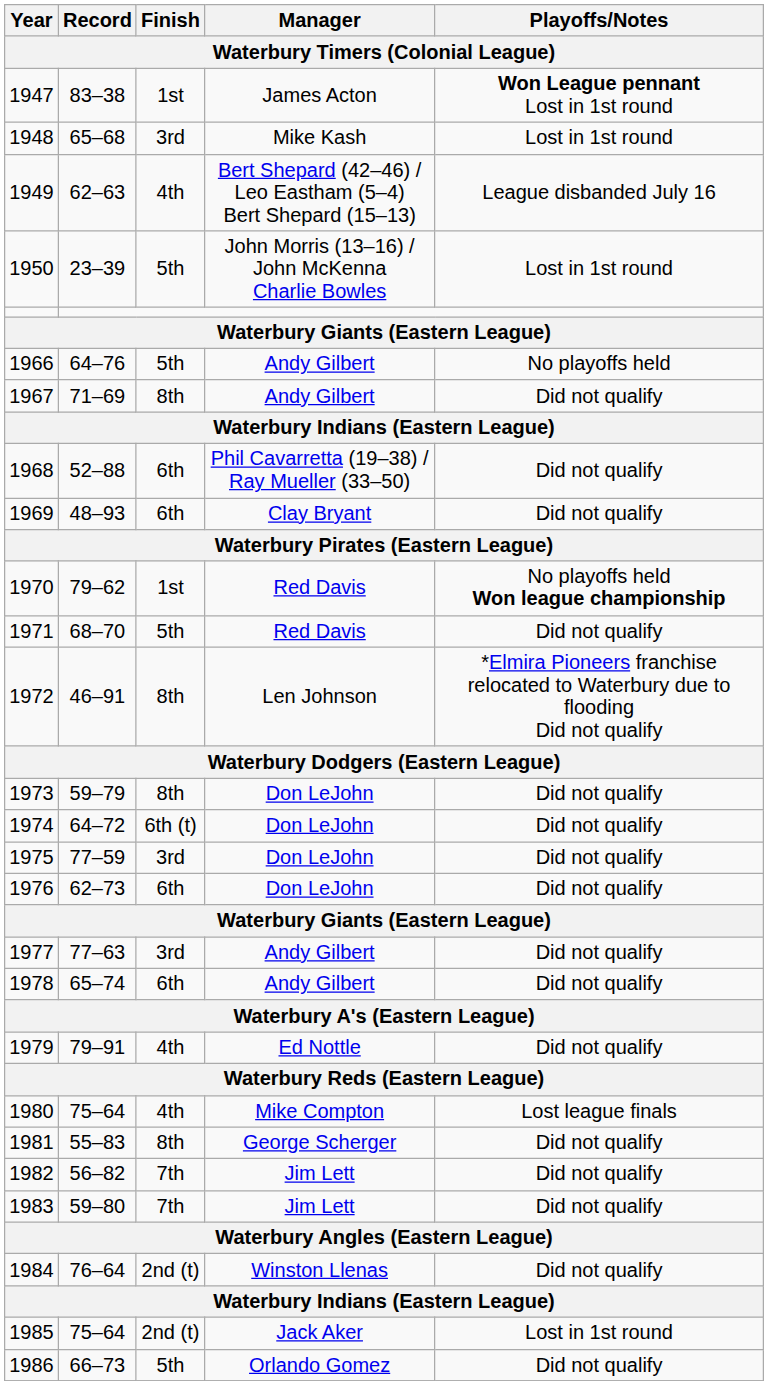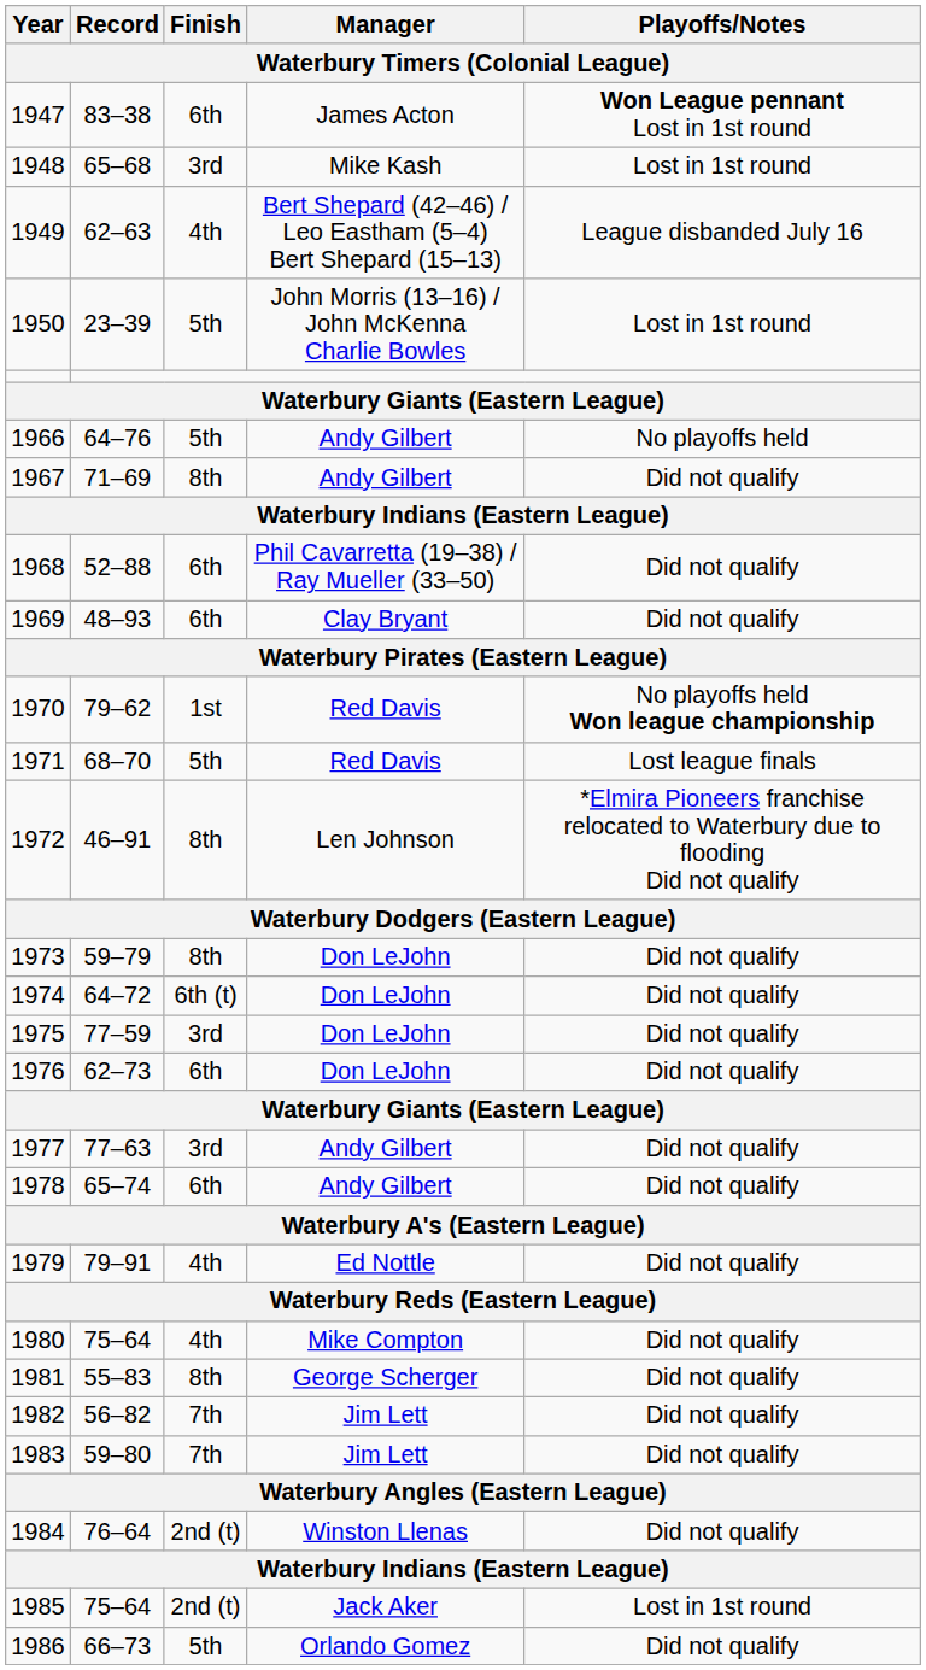 <table class="wikitable" style="text-align:center">
 <tr>
 <th>Year</th>
 <th>Record</th>
 <th>Finish</th>
 <th>Manager</th>
 <th>Playoffs/Notes</th>
 </tr>
 <tr align=center>
 <th colspan="6">Waterbury Timers (Colonial League)</th>
 </tr>
 <tr align=center>
 <td>1947</td>
 <td>83–38</td>
-<td>1st</td>
+<td>6th</td>
 <td>James Acton</td>
 <td><strong>Won League pennant</strong><br> Lost in 1st round</td>
 </tr>
 <tr align=center>
 <td>1948</td>
 <td>65–68</td>
 <td>3rd</td>
 <td>Mike Kash</td>
 <td>Lost in 1st round</td>
 </tr>
 <tr align=center>
 <td>1949</td>
 <td>62–63</td>
 <td>4th</td>
 <td><a href='#'>Bert Shepard</a> (42–46) / Leo Eastham (5–4) <br> Bert Shepard (15–13)</td>
 <td>League disbanded July 16</td>
 </tr>
 <tr align=center>
 <td>1950</td>
 <td>23–39</td>
 <td>5th</td>
 <td>John Morris (13–16) / John McKenna <br> <a href='#'>Charlie Bowles</a></td>
 <td>Lost in 1st round</td>
 </tr>
 <tr align=center>
 <td></td>
 </tr>
 <tr align=center>
 <th colspan="6">Waterbury Giants (Eastern League)</th>
 </tr>
 <tr align=center>
 <td>1966</td>
 <td>64–76</td>
 <td>5th</td>
 <td><a href='#'>Andy Gilbert</a></td>
 <td>No playoffs held</td>
 </tr>
 <tr align=center>
 <td>1967</td>
 <td>71–69</td>
 <td>8th</td>
 <td><a href='#'>Andy Gilbert</a></td>
 <td>Did not qualify</td>
 </tr>
 <tr align=center>
 <th colspan="6">Waterbury Indians (Eastern League)</th>
 </tr>
 <tr align=center>
 <td>1968</td>
 <td>52–88</td>
 <td>6th</td>
 <td><a href='#'>Phil Cavarretta</a> (19–38) / <a href='#'>Ray Mueller</a> (33–50)</td>
 <td>Did not qualify</td>
 </tr>
 <tr align=center>
 <td>1969</td>
 <td>48–93</td>
 <td>6th</td>
 <td><a href='#'>Clay Bryant</a></td>
 <td>Did not qualify</td>
 </tr>
 <tr align=center>
 <th colspan="6">Waterbury Pirates (Eastern League)</th>
 </tr>
 <tr align=center>
 <td>1970</td>
 <td>79–62</td>
 <td>1st</td>
 <td><a href='#'>Red Davis</a></td>
 <td>No playoffs held<br> <strong>Won league championship</strong></td>
 </tr>
 <tr align=center>
 <td>1971</td>
 <td>68–70</td>
 <td>5th</td>
 <td><a href='#'>Red Davis</a></td>
-<td>Did not qualify</td>
+<td>Lost league finals</td>
 </tr>
 <tr align=center>
 <td>1972</td>
 <td>46–91</td>
 <td>8th</td>
 <td>Len Johnson</td>
 <td>*<a href='#'>Elmira Pioneers</a> franchise relocated to Waterbury due to flooding<br> Did not qualify</td>
 </tr>
 <tr align=center>
 <th colspan="6">Waterbury Dodgers (Eastern League)</th>
 </tr>
 <tr align=center>
 <td>1973</td>
 <td>59–79</td>
 <td>8th</td>
 <td><a href='#'>Don LeJohn</a></td>
 <td>Did not qualify</td>
 </tr>
 <tr align=center>
 <td>1974</td>
 <td>64–72</td>
 <td>6th (t)</td>
 <td><a href='#'>Don LeJohn</a></td>
 <td>Did not qualify</td>
 </tr>
 <tr align=center>
 <td>1975</td>
 <td>77–59</td>
 <td>3rd</td>
 <td><a href='#'>Don LeJohn</a></td>
 <td>Did not qualify</td>
 </tr>
 <tr align=center>
 <td>1976</td>
 <td>62–73</td>
 <td>6th</td>
 <td><a href='#'>Don LeJohn</a></td>
 <td>Did not qualify</td>
 </tr>
 <tr align=center>
 <th colspan="6">Waterbury Giants (Eastern League)</th>
 </tr>
 <tr align=center>
 <td>1977</td>
 <td>77–63</td>
 <td>3rd</td>
 <td><a href='#'>Andy Gilbert</a></td>
 <td>Did not qualify</td>
 </tr>
 <tr align=center>
 <td>1978</td>
 <td>65–74</td>
 <td>6th</td>
 <td><a href='#'>Andy Gilbert</a></td>
 <td>Did not qualify</td>
 </tr>
 <tr align=center>
 <th colspan="6">Waterbury A's (Eastern League)</th>
 </tr>
 <tr align=center>
 <td>1979</td>
 <td>79–91</td>
 <td>4th</td>
 <td><a href='#'>Ed Nottle</a></td>
 <td>Did not qualify</td>
 </tr>
 <tr align=center>
 <th colspan="6">Waterbury Reds (Eastern League)</th>
 </tr>
 <tr align=center>
 <td>1980</td>
 <td>75–64</td>
 <td>4th</td>
 <td><a href='#'>Mike Compton</a></td>
-<td>Lost league finals</td>
+<td>Did not qualify</td>
 </tr>
 <tr align=center>
 <td>1981</td>
 <td>55–83</td>
 <td>8th</td>
 <td><a href='#'>George Scherger</a></td>
 <td>Did not qualify</td>
 </tr>
 <tr align=center>
 <td>1982</td>
 <td>56–82</td>
 <td>7th</td>
 <td><a href='#'>Jim Lett</a></td>
 <td>Did not qualify</td>
 </tr>
 <tr align=center>
 <td>1983</td>
 <td>59–80</td>
 <td>7th</td>
 <td><a href='#'>Jim Lett</a></td>
 <td>Did not qualify</td>
 </tr>
 <tr align=center>
 <th colspan="6">Waterbury Angles (Eastern League)</th>
 </tr>
 <tr align=center>
 <td>1984</td>
 <td>76–64</td>
 <td>2nd (t)</td>
 <td><a href='#'>Winston Llenas</a></td>
 <td>Did not qualify</td>
 </tr>
 <tr align=center>
 <th colspan="6">Waterbury Indians (Eastern League)</th>
 </tr>
 <tr align=center>
 <td>1985</td>
 <td>75–64</td>
 <td>2nd (t)</td>
 <td><a href='#'>Jack Aker</a></td>
 <td>Lost in 1st round</td>
 </tr>
 <tr align=center>
 <td>1986</td>
 <td>66–73</td>
 <td>5th</td>
 <td><a href='#'>Orlando Gomez</a></td>
 <td>Did not qualify</td>
 </tr>
 <tr align=center>
 </tr>
 </table>
